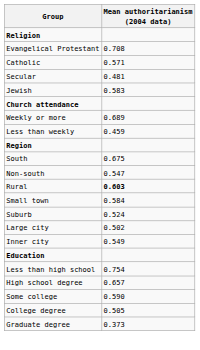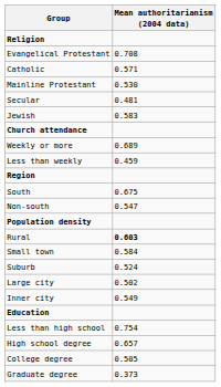 <table class="wikitable">
 <tr>
 <th><small>Group</small></th>
 <th><small>Mean authoritarianism<br>(2004 data)</small></th>
 </tr>
 <tr>
 <td><strong><small>Religion</small></strong></td>
 <td></td>
 </tr>
 <tr>
 <td><small>Evangelical Protestant</small></td>
 <td><small>0.708</small></td>
 </tr>
 <tr>
 <td><small>Catholic</small></td>
 <td><small>0.571</small></td>
+</tr>
+<tr>
+<td><small>Mainline Protestant</small></td>
+<td><small>0.530</small></td>
 </tr>
 <tr>
 <td><small>Secular</small></td>
 <td><small>0.481</small></td>
 </tr>
 <tr>
 <td><small>Jewish</small></td>
 <td><small>0.583</small></td>
 </tr>
 <tr>
 <td><strong><small>Church attendance</small></strong></td>
 </tr>
 <tr>
 <td><small>Weekly or more</small></td>
 <td><small>0.689</small></td>
 </tr>
 <tr>
 <td><small>Less than weekly</small></td>
 <td><small>0.459</small></td>
 </tr>
 <tr>
 <td><strong><small>Region</small></strong></td>
 <td></td>
 </tr>
 <tr>
 <td><small>South</small></td>
 <td><small>0.675</small></td>
 </tr>
 <tr>
 <td><small>Non-south</small></td>
 <td><small>0.547</small></td>
 </tr>
 <tr>
+<td><strong><small>Population density</small></strong></td>
+<td></td>
+</tr>
+<tr>
 <td><small>Rural</small></td>
 <td><strong><small>0.603</small></strong></td>
 </tr>
 <tr>
 <td><small>Small town</small></td>
 <td><small>0.584</small></td>
 </tr>
 <tr>
 <td><small>Suburb</small></td>
 <td><small>0.524</small></td>
 </tr>
 <tr>
 <td><small>Large city</small></td>
 <td><small>0.502</small></td>
 </tr>
 <tr>
 <td><small>Inner city</small></td>
 <td><small>0.549</small></td>
 </tr>
 <tr>
 <td><strong><small>Education</small></strong></td>
 </tr>
 <tr>
 <td><small>Less than high school</small></td>
 <td><small>0.754</small></td>
 </tr>
 <tr>
 <td><small>High school degree</small></td>
 <td><small>0.657</small></td>
 </tr>
 <tr>
-<td><small>Some college</small></td>
-<td><small>0.590</small></td>
-</tr>
-<tr>
 <td><small>College degree</small></td>
 <td><small>0.505</small></td>
 </tr>
 <tr>
 <td><small>Graduate degree</small></td>
 <td><small>0.373</small></td>
 </tr>
 </table>
